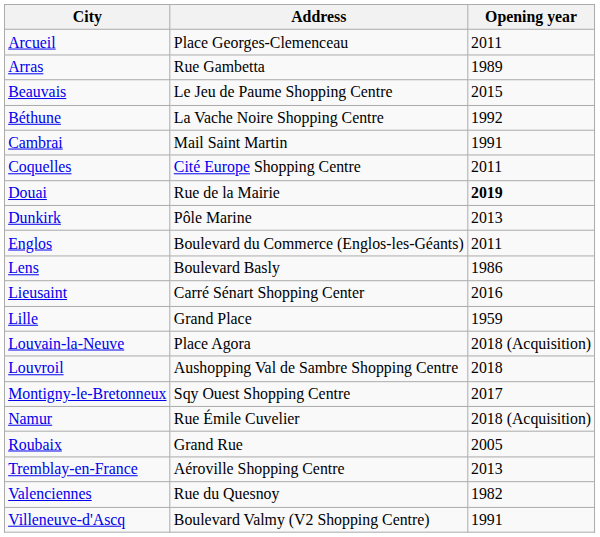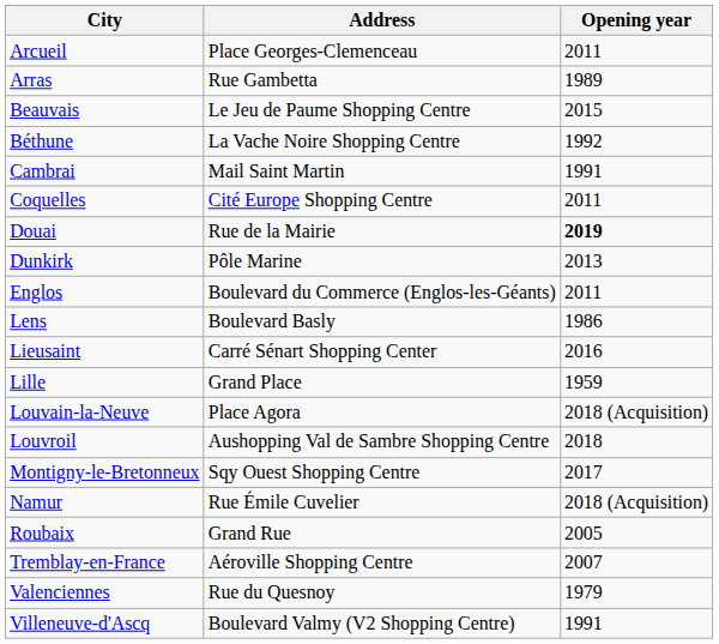 <table class="wikitable">
 <tr>
 <th>City</th>
 <th>Address</th>
 <th>Opening year</th>
 </tr>
 <tr>
 <td><a href='#'>Arcueil</a></td>
 <td>Place Georges-Clemenceau</td>
 <td>2011</td>
 </tr>
 <tr>
 <td><a href='#'>Arras</a></td>
 <td>Rue Gambetta</td>
 <td>1989</td>
 </tr>
 <tr>
 <td><a href='#'>Beauvais</a></td>
 <td>Le Jeu de Paume Shopping Centre</td>
 <td>2015</td>
 </tr>
 <tr>
 <td><a href='#'>Béthune</a></td>
 <td>La Vache Noire Shopping Centre</td>
 <td>1992</td>
 </tr>
 <tr>
 <td><a href='#'>Cambrai</a></td>
 <td>Mail Saint Martin</td>
 <td>1991</td>
 </tr>
 <tr>
 <td><a href='#'>Coquelles</a></td>
 <td><a href='#'>Cité Europe</a> Shopping Centre</td>
 <td>2011</td>
 </tr>
 <tr>
 <td><a href='#'>Douai</a></td>
 <td>Rue de la Mairie</td>
 <td><strong>2019</strong></td>
 </tr>
 <tr>
 <td><a href='#'>Dunkirk</a></td>
 <td>Pôle Marine</td>
 <td>2013</td>
 </tr>
 <tr>
 <td><a href='#'>Englos</a></td>
 <td>Boulevard du Commerce (Englos-les-Géants)</td>
 <td>2011</td>
 </tr>
 <tr>
 <td><a href='#'>Lens</a></td>
 <td>Boulevard Basly</td>
 <td>1986</td>
 </tr>
 <tr>
 <td><a href='#'>Lieusaint</a></td>
 <td>Carré Sénart Shopping Center</td>
 <td>2016</td>
 </tr>
 <tr>
 <td><a href='#'>Lille</a></td>
 <td>Grand Place</td>
 <td>1959 </td>
 </tr>
 <tr>
 <td><a href='#'>Louvain-la-Neuve</a></td>
 <td>Place Agora</td>
 <td>2018 (Acquisition)</td>
 </tr>
 <tr>
 <td><a href='#'>Louvroil</a></td>
 <td>Aushopping Val de Sambre Shopping Centre</td>
 <td>2018</td>
 </tr>
 <tr>
 <td><a href='#'>Montigny-le-Bretonneux</a></td>
 <td>Sqy Ouest Shopping Centre</td>
 <td>2017</td>
 </tr>
 <tr>
 <td><a href='#'>Namur</a></td>
 <td>Rue Émile Cuvelier</td>
 <td>2018 (Acquisition)</td>
 </tr>
 <tr>
 <td><a href='#'>Roubaix</a></td>
 <td>Grand Rue</td>
 <td>2005</td>
 </tr>
 <tr>
 <td><a href='#'>Tremblay-en-France</a></td>
 <td>Aéroville Shopping Centre</td>
-<td>2013</td>
+<td>2007</td>
 </tr>
 <tr>
 <td><a href='#'>Valenciennes</a></td>
 <td>Rue du Quesnoy</td>
-<td>1982</td>
+<td>1979</td>
 </tr>
 <tr>
 <td><a href='#'>Villeneuve-d'Ascq</a></td>
 <td>Boulevard Valmy (V2 Shopping Centre)</td>
 <td>1991</td>
 </tr>
 </table>
